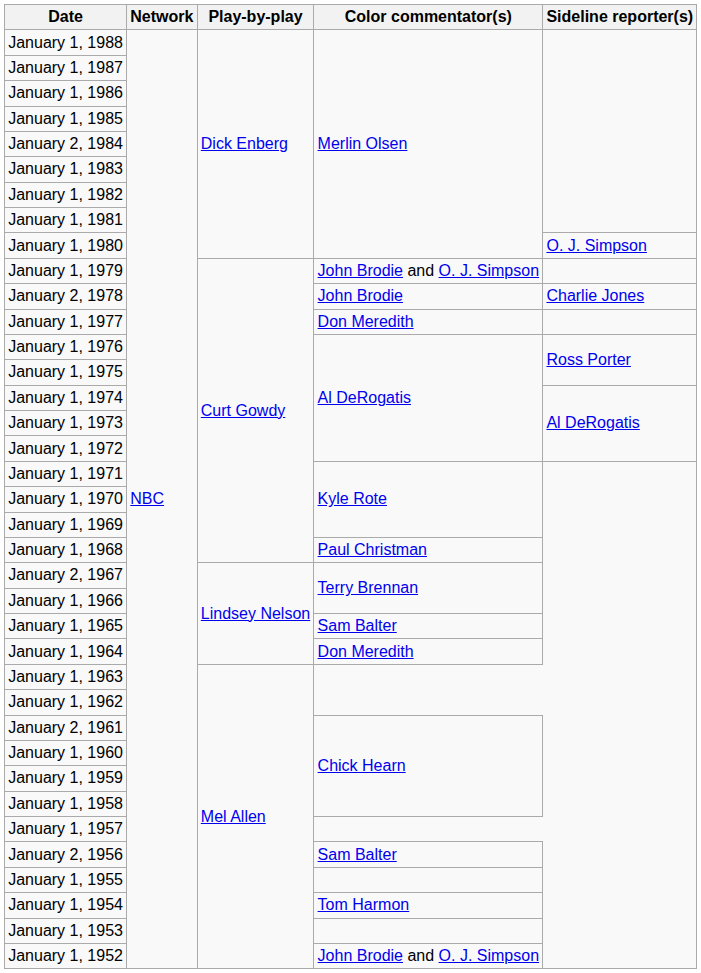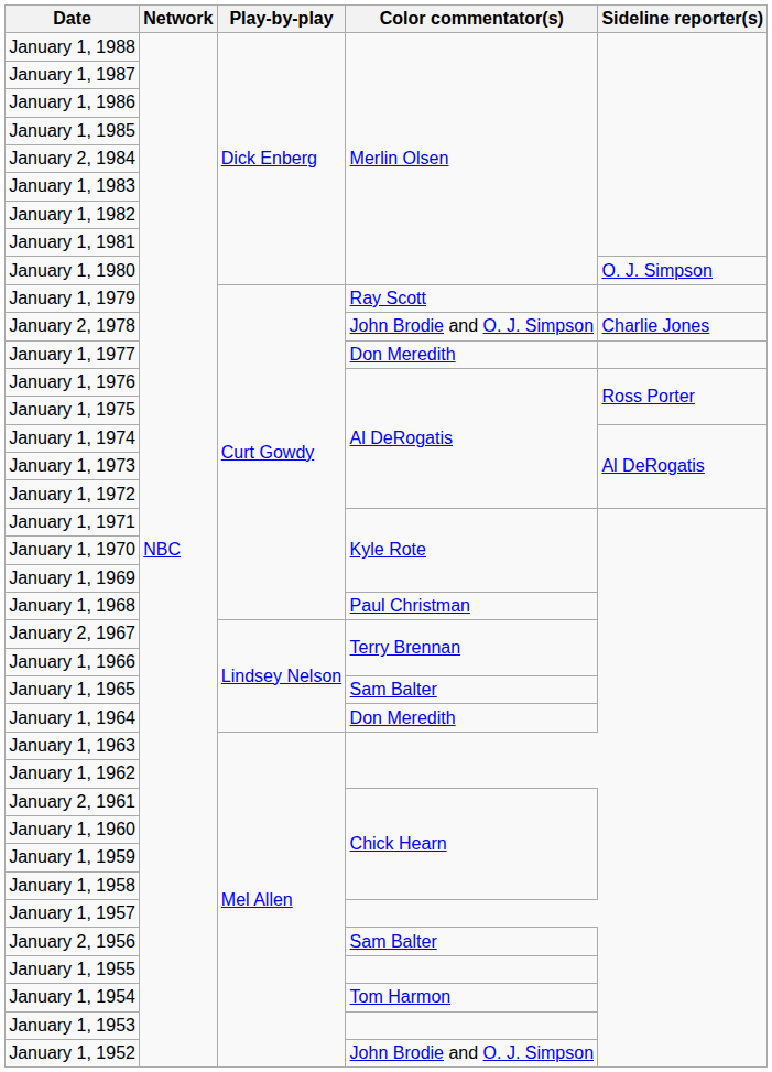 <table class="wikitable">
 <tr>
 <th>Date</th>
 <th>Network</th>
 <th>Play-by-play</th>
 <th>Color commentator(s)</th>
 <th>Sideline reporter(s)</th>
 </tr>
 <tr>
 <td>January 1, 1988</td>
 <td rowspan=37><a href='#'>NBC</a></td>
 <td rowspan=9><a href='#'>Dick Enberg</a></td>
 <td rowspan=9><a href='#'>Merlin Olsen</a></td>
 <td rowspan="8"></td>
 </tr>
 <tr>
 <td>January 1, 1987</td>
 </tr>
 <tr>
 <td>January 1, 1986</td>
 </tr>
 <tr>
 <td>January 1, 1985</td>
 </tr>
 <tr>
 <td>January 2, 1984</td>
 </tr>
 <tr>
 <td>January 1, 1983</td>
 </tr>
 <tr>
 <td>January 1, 1982</td>
 </tr>
 <tr>
 <td>January 1, 1981</td>
 </tr>
 <tr>
 <td>January 1, 1980</td>
 <td><a href='#'>O. J. Simpson</a></td>
 </tr>
 <tr>
 <td>January 1, 1979</td>
 <td rowspan=12><a href='#'>Curt Gowdy</a></td>
-<td><a href='#'>John Brodie</a> and <a href='#'>O. J. Simpson</a></td>
+<td><a href='#'>Ray Scott</a></td>
 </tr>
 <tr>
 <td>January 2, 1978</td>
-<td><a href='#'>John Brodie</a></td>
+<td><a href='#'>John Brodie</a> and <a href='#'>O. J. Simpson</a></td>
 <td><a href='#'>Charlie Jones</a></td>
 </tr>
 <tr>
 <td>January 1, 1977</td>
 <td><a href='#'>Don Meredith</a></td>
 </tr>
 <tr>
 <td>January 1, 1976</td>
 <td rowspan=5><a href='#'>Al DeRogatis</a></td>
 <td rowspan=2><a href='#'>Ross Porter</a></td>
 </tr>
 <tr>
 <td>January 1, 1975</td>
 </tr>
 <tr>
 <td>January 1, 1974</td>
 <td rowspan=3><a href='#'>Al DeRogatis</a></td>
 </tr>
 <tr>
 <td>January 1, 1973</td>
 </tr>
 <tr>
 <td>January 1, 1972</td>
 </tr>
 <tr>
 <td>January 1, 1971</td>
 <td rowspan=3><a href='#'>Kyle Rote</a></td>
 </tr>
 <tr>
 <td>January 1, 1970</td>
 </tr>
 <tr>
 <td>January 1, 1969</td>
 </tr>
 <tr>
 <td>January 1, 1968</td>
 <td><a href='#'>Paul Christman</a></td>
 </tr>
 <tr>
 <td>January 2, 1967</td>
 <td rowspan=4><a href='#'>Lindsey Nelson</a></td>
 <td rowspan=2><a href='#'>Terry Brennan</a></td>
 </tr>
 <tr>
 <td>January 1, 1966</td>
 </tr>
 <tr>
 <td>January 1, 1965</td>
 <td><a href='#'>Sam Balter</a></td>
 </tr>
 <tr>
 <td>January 1, 1964</td>
 <td><a href='#'>Don Meredith</a></td>
 </tr>
 <tr>
 <td>January 1, 1963</td>
 <td rowspan=12><a href='#'>Mel Allen</a></td>
 </tr>
 <tr>
 <td>January 1, 1962</td>
 </tr>
 <tr>
 <td>January 2, 1961</td>
 <td rowspan=4><a href='#'>Chick Hearn</a></td>
 </tr>
 <tr>
 <td>January 1, 1960</td>
 </tr>
 <tr>
 <td>January 1, 1959</td>
 </tr>
 <tr>
 <td>January 1, 1958</td>
 </tr>
 <tr>
 <td>January 1, 1957</td>
 </tr>
 <tr>
 <td>January 2, 1956</td>
 <td><a href='#'>Sam Balter</a></td>
 </tr>
 <tr>
 <td>January 1, 1955</td>
 <td></td>
 </tr>
 <tr>
 <td>January 1, 1954</td>
 <td><a href='#'>Tom Harmon</a></td>
 </tr>
 <tr>
 <td>January 1, 1953</td>
 <td></td>
 </tr>
 <tr>
 <td>January 1, 1952</td>
 <td><a href='#'>John Brodie</a> and <a href='#'>O. J. Simpson</a></td>
 </tr>
 </table>
